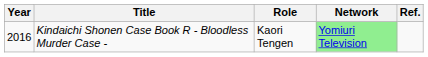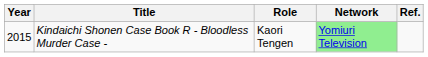 <table class="wikitable">
 <tr>
 <th>Year</th>
 <th>Title</th>
 <th>Role</th>
 <th>Network</th>
 <th>Ref.</th>
 </tr>
 <tr>
-<td>2016</td>
+<td>2015</td>
 <td><em>Kindaichi Shonen Case Book R - Bloodless Murder Case -</em></td>
 <td>Kaori Tengen</td>
 <td style="background: lightgreen;"><a href='#'>Yomiuri Television</a></td>
 <td></td>
 </tr>
 </table>
